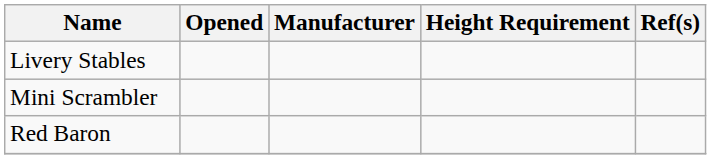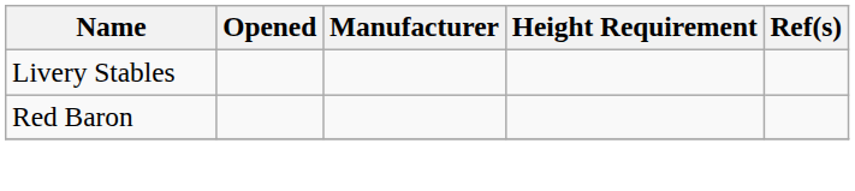 <table class="wikitable sortable">
 <tr>
 <th style="width:25%;">Name</th>
 <th>Opened</th>
 <th>Manufacturer</th>
 <th>Height Requirement</th>
 <th>Ref(s)</th>
 </tr>
 <tr>
 <td>Livery Stables</td>
 <td></td>
 <td></td>
 <td></td>
 <td></td>
 </tr>
 <tr>
-<td>Mini Scrambler</td>
-<td></td>
-<td></td>
-<td></td>
-<td></td>
-</tr>
-<tr>
 <td>Red Baron</td>
 <td></td>
 <td></td>
 <td></td>
 <td></td>
 </tr>
 <tr>
 </tr>
 </table>
